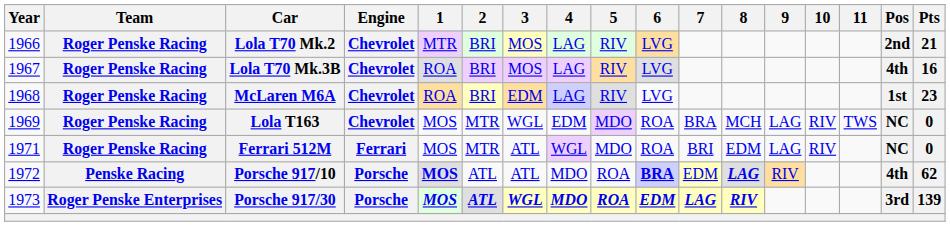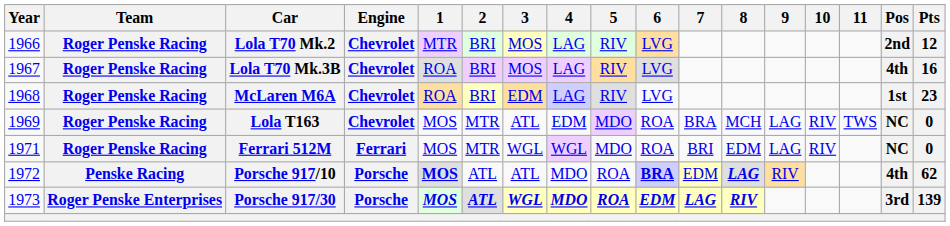 <table class="wikitable" style="text-align:center; font-size:90%">
 <tr>
 <th>Year</th>
 <th>Team</th>
 <th>Car</th>
 <th>Engine</th>
 <th>1</th>
 <th>2</th>
 <th>3</th>
 <th>4</th>
 <th>5</th>
 <th>6</th>
 <th>7</th>
 <th>8</th>
 <th>9</th>
 <th>10</th>
 <th>11</th>
 <th>Pos</th>
 <th>Pts</th>
 </tr>
 <tr>
 <td><a href='#'>1966</a></td>
 <th><a href='#'>Roger Penske Racing</a></th>
 <th><a href='#'>Lola T70</a> Mk.2</th>
 <th><a href='#'>Chevrolet</a></th>
 <td style="background:#EFCFFF;"><a href='#'>MTR</a><br></td>
 <td style="background:#DFFFDF;"><a href='#'>BRI</a><br></td>
 <td style="background:#FFFFBF;"><a href='#'>MOS</a><br></td>
 <td style="background:#DFFFDF;"><a href='#'>LAG</a><br></td>
 <td style="background:#DFFFDF;"><a href='#'>RIV</a><br></td>
 <td style="background:#FFDF9F;"><a href='#'>LVG</a><br></td>
 <td></td>
 <td></td>
 <td></td>
 <td></td>
 <td></td>
 <th>2nd</th>
-<th>21</th>
+<th>12</th>
 </tr>
 <tr>
 <td><a href='#'>1967</a></td>
 <th><a href='#'>Roger Penske Racing</a></th>
 <th><a href='#'>Lola T70</a> Mk.3B</th>
 <th><a href='#'>Chevrolet</a></th>
 <td style="background:#DFDFDF;"><a href='#'>ROA</a><br></td>
 <td style="background:#EFCFFF;"><a href='#'>BRI</a><br></td>
 <td style="background:#EFCFFF;"><a href='#'>MOS</a><br></td>
 <td style="background:#EFCFFF;"><a href='#'>LAG</a><br></td>
 <td style="background:#FFDF9F;"><a href='#'>RIV</a><br></td>
 <td style="background:#DFDFDF;"><a href='#'>LVG</a><br></td>
 <td></td>
 <td></td>
 <td></td>
 <td></td>
 <td></td>
 <th>4th</th>
 <th>16</th>
 </tr>
 <tr>
 <td><a href='#'>1968</a></td>
 <th><a href='#'>Roger Penske Racing</a></th>
 <th><a href='#'>McLaren M6A</a></th>
 <th><a href='#'>Chevrolet</a></th>
 <td style="background:#FFDF9F;"><a href='#'>ROA</a><br></td>
 <td style="background:#FFFFBF;"><a href='#'>BRI</a><br></td>
 <td style="background:#FFDF9F;"><a href='#'>EDM</a><br></td>
 <td style="background:#CFCFFF;"><a href='#'>LAG</a><br></td>
 <td style="background:#DFDFDF;"><a href='#'>RIV</a><br></td>
 <td><a href='#'>LVG</a><br></td>
 <td></td>
 <td></td>
 <td></td>
 <td></td>
 <td></td>
 <th>1st</th>
 <th>23</th>
 </tr>
 <tr>
 <td><a href='#'>1969</a></td>
 <th><a href='#'>Roger Penske Racing</a></th>
 <th><a href='#'>Lola</a> T163</th>
 <th><a href='#'>Chevrolet</a></th>
 <td><a href='#'>MOS</a></td>
 <td><a href='#'>MTR</a><br></td>
-<td><a href='#'>WGL</a></td>
+<td><a href='#'>ATL</a></td>
 <td><a href='#'>EDM</a></td>
 <td style="background:#EFCFFF;"><a href='#'>MDO</a><br></td>
 <td><a href='#'>ROA</a></td>
 <td><a href='#'>BRA</a></td>
 <td><a href='#'>MCH</a></td>
 <td><a href='#'>LAG</a></td>
 <td><a href='#'>RIV</a></td>
 <td><a href='#'>TWS</a></td>
 <th>NC</th>
 <th>0</th>
 </tr>
 <tr>
 <td><a href='#'>1971</a></td>
 <th><a href='#'>Roger Penske Racing</a></th>
 <th><a href='#'>Ferrari 512M</a></th>
 <th><a href='#'>Ferrari</a></th>
 <td><a href='#'>MOS</a></td>
 <td><a href='#'>MTR</a></td>
-<td><a href='#'>ATL</a></td>
+<td><a href='#'>WGL</a></td>
 <td style="background:#EFCFFF;"><a href='#'>WGL</a><br></td>
 <td><a href='#'>MDO</a></td>
 <td><a href='#'>ROA</a></td>
 <td><a href='#'>BRI</a></td>
 <td><a href='#'>EDM</a></td>
 <td><a href='#'>LAG</a></td>
 <td><a href='#'>RIV</a></td>
 <td></td>
 <th>NC</th>
 <th>0</th>
 </tr>
 <tr>
 <td><a href='#'>1972</a></td>
 <th><a href='#'>Penske Racing</a></th>
 <th><a href='#'>Porsche 917</a>/10</th>
 <th><a href='#'>Porsche</a></th>
 <td style="background:#DFDFDF;"><strong><a href='#'>MOS</a></strong><br></td>
 <td><a href='#'>ATL</a></td>
 <td><a href='#'>ATL</a></td>
 <td><a href='#'>MDO</a></td>
 <td><a href='#'>ROA</a></td>
 <td style="background:#CFCFFF;"><strong><a href='#'>BRA</a></strong><br></td>
 <td style="background:#FFFFBF;"><a href='#'>EDM</a><br></td>
 <td style="background:#DFDFDF;"><strong><em><a href='#'>LAG</a></em></strong><br></td>
 <td style="background:#FFDF9F;"><a href='#'>RIV</a><br></td>
 <td></td>
 <td></td>
 <th>4th</th>
 <th>62</th>
 </tr>
 <tr>
 <td><a href='#'>1973</a></td>
 <th><a href='#'>Roger Penske Enterprises</a></th>
 <th><a href='#'>Porsche 917/30</a></th>
 <th><a href='#'>Porsche</a></th>
 <td style="background:#DFFFDF;"><strong><em><a href='#'>MOS</a></em></strong><br></td>
 <td style="background:#DFDFDF;"><strong><em><a href='#'>ATL</a></em></strong><br></td>
 <td style="background:#FFFFBF;"><strong><em><a href='#'>WGL</a></em></strong><br></td>
 <td style="background:#FFFFBF;"><strong><em><a href='#'>MDO</a></em></strong><br></td>
 <td style="background:#FFFFBF;"><strong><em><a href='#'>ROA</a></em></strong><br></td>
 <td style="background:#FFFFBF;"><strong><em><a href='#'>EDM</a></em></strong><br></td>
 <td style="background:#FFFFBF;"><strong><em><a href='#'>LAG</a></em></strong><br></td>
 <td style="background:#FFFFBF;"><strong><em><a href='#'>RIV</a></em></strong><br></td>
 <td></td>
 <td></td>
 <td></td>
 <th>3rd</th>
 <th>139</th>
 </tr>
 <tr>
 <th colspan="17"></th>
 </tr>
 </table>
